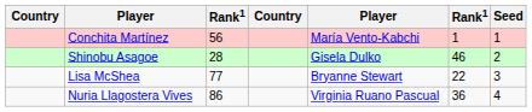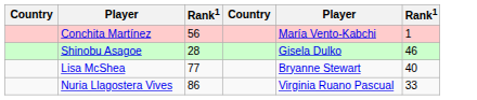 <table class="sortable wikitable">
 <tr>
 <th width="70">Country</th>
 <th width="175">Player</th>
 <th>Rank<sup>1</sup></th>
 <th width="70">Country</th>
 <th width="175">Player</th>
 <th>Rank<sup>1</sup></th>
-<th>Seed</th>
 </tr>
 <tr style="background:#fcc;">
 <td></td>
 <td><a href='#'>Conchita Martínez</a></td>
 <td>56</td>
 <td></td>
 <td><a href='#'>María Vento-Kabchi</a></td>
-<td>1</td>
 <td>1</td>
 </tr>
 <tr style="background:#cfc;">
 <td></td>
 <td><a href='#'>Shinobu Asagoe</a></td>
 <td>28</td>
 <td></td>
 <td><a href='#'>Gisela Dulko</a></td>
 <td>46</td>
-<td>2</td>
 </tr>
 <tr>
 <td></td>
 <td><a href='#'>Lisa McShea</a></td>
 <td>77</td>
 <td></td>
 <td><a href='#'>Bryanne Stewart</a></td>
-<td>22</td>
-<td>3</td>
+<td>40</td>
 </tr>
 <tr>
 <td></td>
 <td><a href='#'>Nuria Llagostera Vives</a></td>
 <td>86</td>
 <td></td>
 <td><a href='#'>Virginia Ruano Pascual</a></td>
-<td>36</td>
-<td>4</td>
+<td>33</td>
 </tr>
 </table>
